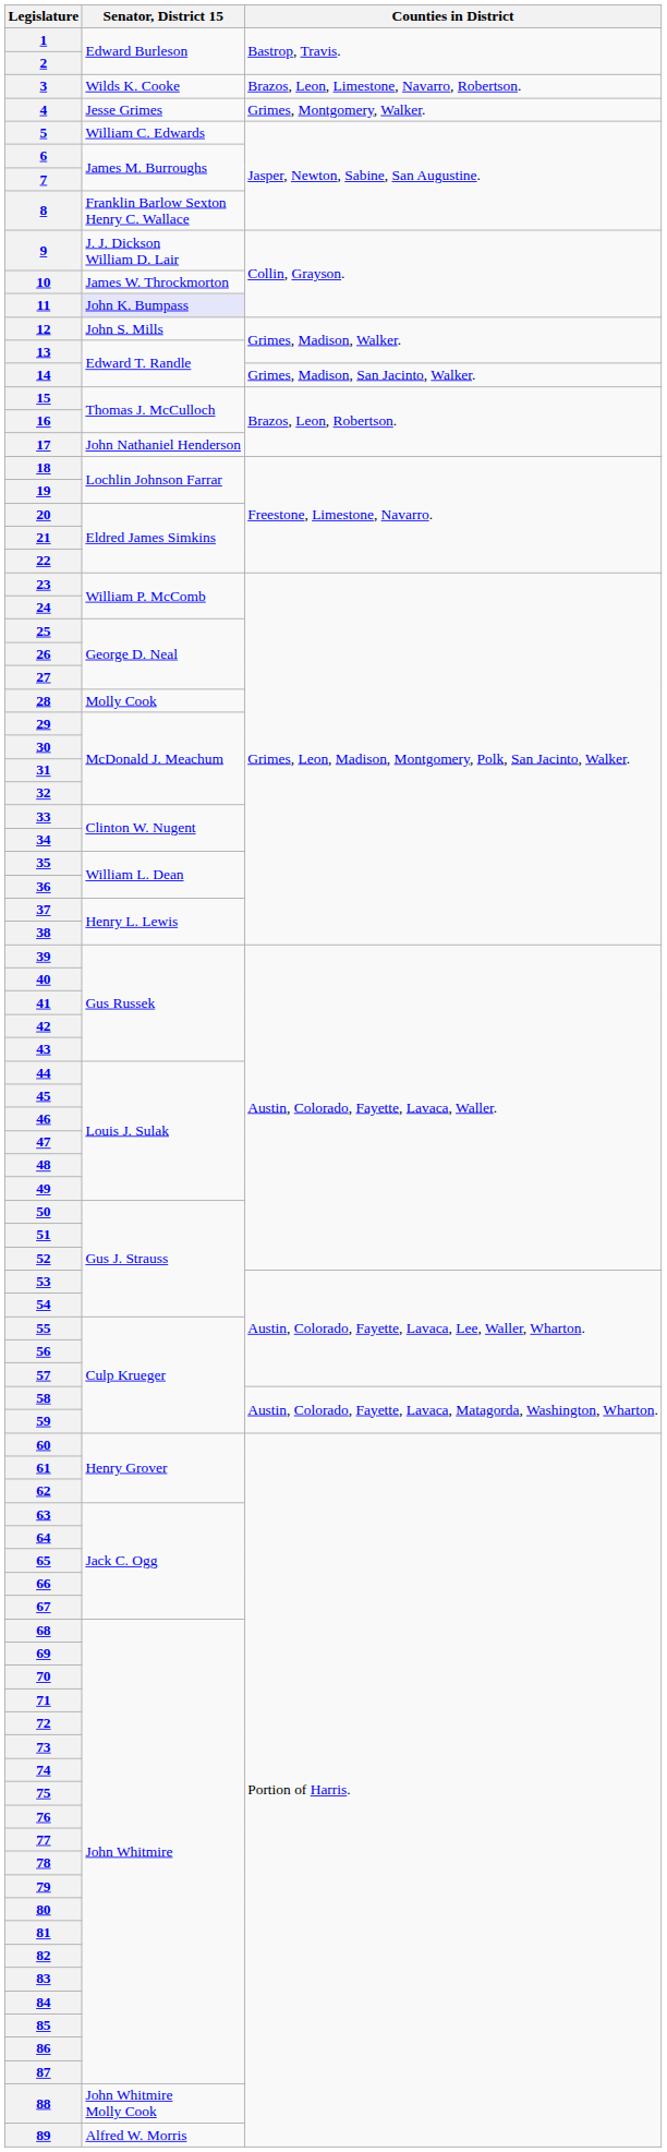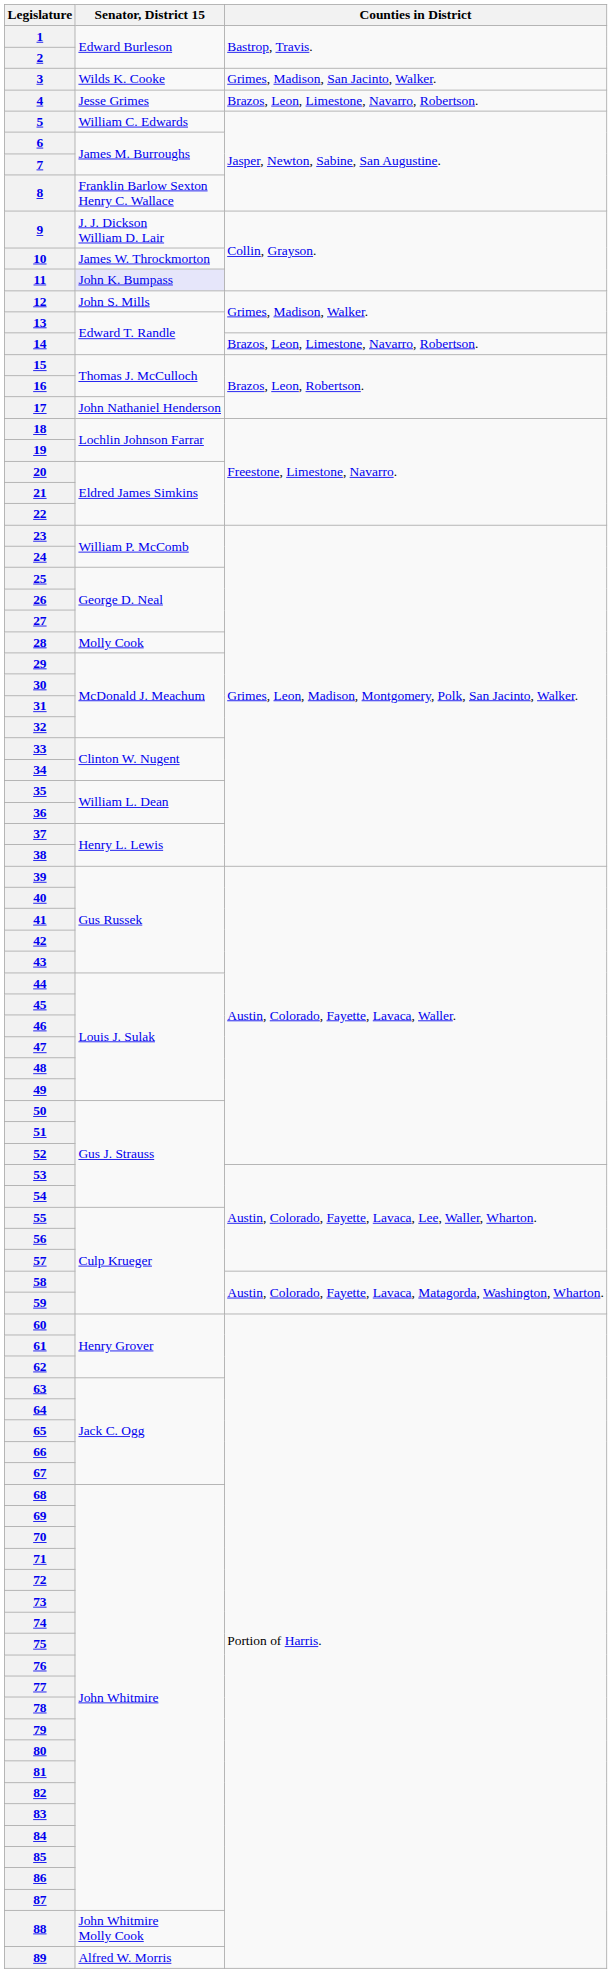 <table class="wikitable">
 <tr>
 <th>Legislature</th>
 <th>Senator, District 15</th>
 <th>Counties in District</th>
 </tr>
 <tr>
 <th><a href='#'>1</a></th>
 <td rowspan=2><a href='#'>Edward Burleson</a></td>
 <td rowspan=2><a href='#'>Bastrop</a>, <a href='#'>Travis</a>.</td>
 </tr>
 <tr>
 <th><a href='#'>2</a></th>
 </tr>
 <tr>
 <th><a href='#'>3</a></th>
 <td><a href='#'>Wilds K. Cooke</a></td>
-<td><a href='#'>Brazos</a>, <a href='#'>Leon</a>, <a href='#'>Limestone</a>, <a href='#'>Navarro</a>, <a href='#'>Robertson</a>.</td>
+<td><a href='#'>Grimes</a>, <a href='#'>Madison</a>, <a href='#'>San Jacinto</a>, <a href='#'>Walker</a>.</td>
 </tr>
 <tr>
 <th><a href='#'>4</a></th>
 <td><a href='#'>Jesse Grimes</a></td>
-<td><a href='#'>Grimes</a>, <a href='#'>Montgomery</a>, <a href='#'>Walker</a>.</td>
+<td><a href='#'>Brazos</a>, <a href='#'>Leon</a>, <a href='#'>Limestone</a>, <a href='#'>Navarro</a>, <a href='#'>Robertson</a>.</td>
 </tr>
 <tr>
 <th><a href='#'>5</a></th>
 <td><a href='#'>William C. Edwards</a></td>
 <td rowspan=4><a href='#'>Jasper</a>, <a href='#'>Newton</a>, <a href='#'>Sabine</a>, <a href='#'>San Augustine</a>.</td>
 </tr>
 <tr>
 <th><a href='#'>6</a></th>
 <td rowspan=2><a href='#'>James M. Burroughs</a></td>
 </tr>
 <tr>
 <th><a href='#'>7</a></th>
 </tr>
 <tr>
 <th><a href='#'>8</a></th>
 <td><a href='#'>Franklin Barlow Sexton</a><br><a href='#'>Henry C. Wallace</a></td>
 </tr>
 <tr>
 <th><a href='#'>9</a></th>
 <td><a href='#'>J. J. Dickson</a><br><a href='#'>William D. Lair</a></td>
 <td rowspan=3><a href='#'>Collin</a>, <a href='#'>Grayson</a>.</td>
 </tr>
 <tr>
 <th><a href='#'>10</a></th>
 <td><a href='#'>James W. Throckmorton</a></td>
 </tr>
 <tr>
 <th><a href='#'>11</a></th>
 <td style="background: lavender;"><a href='#'>John K. Bumpass</a></td>
 </tr>
 <tr>
 <th><a href='#'>12</a></th>
 <td><a href='#'>John S. Mills</a></td>
 <td rowspan=2><a href='#'>Grimes</a>, <a href='#'>Madison</a>, <a href='#'>Walker</a>.</td>
 </tr>
 <tr>
 <th><a href='#'>13</a></th>
 <td rowspan=2><a href='#'>Edward T. Randle</a></td>
 </tr>
 <tr>
 <th><a href='#'>14</a></th>
-<td><a href='#'>Grimes</a>, <a href='#'>Madison</a>, <a href='#'>San Jacinto</a>, <a href='#'>Walker</a>.</td>
+<td><a href='#'>Brazos</a>, <a href='#'>Leon</a>, <a href='#'>Limestone</a>, <a href='#'>Navarro</a>, <a href='#'>Robertson</a>.</td>
 </tr>
 <tr>
 <th><a href='#'>15</a></th>
 <td rowspan=2><a href='#'>Thomas J. McCulloch</a></td>
 <td rowspan=3><a href='#'>Brazos</a>, <a href='#'>Leon</a>, <a href='#'>Robertson</a>.</td>
 </tr>
 <tr>
 <th><a href='#'>16</a></th>
 </tr>
 <tr>
 <th><a href='#'>17</a></th>
 <td><a href='#'>John Nathaniel Henderson</a></td>
 </tr>
 <tr>
 <th><a href='#'>18</a></th>
 <td rowspan=2><a href='#'>Lochlin Johnson Farrar</a></td>
 <td rowspan=5><a href='#'>Freestone</a>, <a href='#'>Limestone</a>, <a href='#'>Navarro</a>.</td>
 </tr>
 <tr>
 <th><a href='#'>19</a></th>
 </tr>
 <tr>
 <th><a href='#'>20</a></th>
 <td rowspan=3><a href='#'>Eldred James Simkins</a></td>
 </tr>
 <tr>
 <th><a href='#'>21</a></th>
 </tr>
 <tr>
 <th><a href='#'>22</a></th>
 </tr>
 <tr>
 <th><a href='#'>23</a></th>
 <td rowspan=2><a href='#'>William P. McComb</a></td>
 <td rowspan=16><a href='#'>Grimes</a>, <a href='#'>Leon</a>, <a href='#'>Madison</a>, <a href='#'>Montgomery</a>, <a href='#'>Polk</a>, <a href='#'>San Jacinto</a>, <a href='#'>Walker</a>.</td>
 </tr>
 <tr>
 <th><a href='#'>24</a></th>
 </tr>
 <tr>
 <th><a href='#'>25</a></th>
 <td rowspan=3><a href='#'>George D. Neal</a></td>
 </tr>
 <tr>
 <th><a href='#'>26</a></th>
 </tr>
 <tr>
 <th><a href='#'>27</a></th>
 </tr>
 <tr>
 <th><a href='#'>28</a></th>
 <td><a href='#'>Molly Cook</a></td>
 </tr>
 <tr>
 <th><a href='#'>29</a></th>
 <td rowspan=4><a href='#'>McDonald J. Meachum</a></td>
 </tr>
 <tr>
 <th><a href='#'>30</a></th>
 </tr>
 <tr>
 <th><a href='#'>31</a></th>
 </tr>
 <tr>
 <th><a href='#'>32</a></th>
 </tr>
 <tr>
 <th><a href='#'>33</a></th>
 <td rowspan=2><a href='#'>Clinton W. Nugent</a></td>
 </tr>
 <tr>
 <th><a href='#'>34</a></th>
 </tr>
 <tr>
 <th><a href='#'>35</a></th>
 <td rowspan=2><a href='#'>William L. Dean</a></td>
 </tr>
 <tr>
 <th><a href='#'>36</a></th>
 </tr>
 <tr>
 <th><a href='#'>37</a></th>
 <td rowspan=2><a href='#'>Henry L. Lewis</a></td>
 </tr>
 <tr>
 <th><a href='#'>38</a></th>
 </tr>
 <tr>
 <th><a href='#'>39</a></th>
 <td rowspan=5><a href='#'>Gus Russek</a></td>
 <td rowspan=14><a href='#'>Austin</a>, <a href='#'>Colorado</a>, <a href='#'>Fayette</a>, <a href='#'>Lavaca</a>, <a href='#'>Waller</a>.</td>
 </tr>
 <tr>
 <th><a href='#'>40</a></th>
 </tr>
 <tr>
 <th><a href='#'>41</a></th>
 </tr>
 <tr>
 <th><a href='#'>42</a></th>
 </tr>
 <tr>
 <th><a href='#'>43</a></th>
 </tr>
 <tr>
 <th><a href='#'>44</a></th>
 <td rowspan=6><a href='#'>Louis J. Sulak</a></td>
 </tr>
 <tr>
 <th><a href='#'>45</a></th>
 </tr>
 <tr>
 <th><a href='#'>46</a></th>
 </tr>
 <tr>
 <th><a href='#'>47</a></th>
 </tr>
 <tr>
 <th><a href='#'>48</a></th>
 </tr>
 <tr>
 <th><a href='#'>49</a></th>
 </tr>
 <tr>
 <th><a href='#'>50</a></th>
 <td rowspan=5><a href='#'>Gus J. Strauss</a></td>
 </tr>
 <tr>
 <th><a href='#'>51</a></th>
 </tr>
 <tr>
 <th><a href='#'>52</a></th>
 </tr>
 <tr>
 <th><a href='#'>53</a></th>
 <td rowspan=5><a href='#'>Austin</a>, <a href='#'>Colorado</a>, <a href='#'>Fayette</a>, <a href='#'>Lavaca</a>, <a href='#'>Lee</a>, <a href='#'>Waller</a>, <a href='#'>Wharton</a>.</td>
 </tr>
 <tr>
 <th><a href='#'>54</a></th>
 </tr>
 <tr>
 <th><a href='#'>55</a></th>
 <td rowspan=5><a href='#'>Culp Krueger</a></td>
 </tr>
 <tr>
 <th><a href='#'>56</a></th>
 </tr>
 <tr>
 <th><a href='#'>57</a></th>
 </tr>
 <tr>
 <th><a href='#'>58</a></th>
 <td rowspan=2><a href='#'>Austin</a>, <a href='#'>Colorado</a>, <a href='#'>Fayette</a>, <a href='#'>Lavaca</a>, <a href='#'>Matagorda</a>, <a href='#'>Washington</a>, <a href='#'>Wharton</a>.</td>
 </tr>
 <tr>
 <th><a href='#'>59</a></th>
 </tr>
 <tr>
 <th><a href='#'>60</a></th>
 <td rowspan=3><a href='#'>Henry Grover</a></td>
 <td rowspan=31>Portion of <a href='#'>Harris</a>.</td>
 </tr>
 <tr>
 <th><a href='#'>61</a></th>
 </tr>
 <tr>
 <th><a href='#'>62</a></th>
 </tr>
 <tr>
 <th><a href='#'>63</a></th>
 <td rowspan=5><a href='#'>Jack C. Ogg</a></td>
 </tr>
 <tr>
 <th><a href='#'>64</a></th>
 </tr>
 <tr>
 <th><a href='#'>65</a></th>
 </tr>
 <tr>
 <th><a href='#'>66</a></th>
 </tr>
 <tr>
 <th><a href='#'>67</a></th>
 </tr>
 <tr>
 <th><a href='#'>68</a></th>
 <td rowspan=20><a href='#'>John Whitmire</a></td>
 </tr>
 <tr>
 <th><a href='#'>69</a></th>
 </tr>
 <tr>
 <th><a href='#'>70</a></th>
 </tr>
 <tr>
 <th><a href='#'>71</a></th>
 </tr>
 <tr>
 <th><a href='#'>72</a></th>
 </tr>
 <tr>
 <th><a href='#'>73</a></th>
 </tr>
 <tr>
 <th><a href='#'>74</a></th>
 </tr>
 <tr>
 <th><a href='#'>75</a></th>
 </tr>
 <tr>
 <th><a href='#'>76</a></th>
 </tr>
 <tr>
 <th><a href='#'>77</a></th>
 </tr>
 <tr>
 <th><a href='#'>78</a></th>
 </tr>
 <tr>
 <th><a href='#'>79</a></th>
 </tr>
 <tr>
 <th><a href='#'>80</a></th>
 </tr>
 <tr>
 <th><a href='#'>81</a></th>
 </tr>
 <tr>
 <th><a href='#'>82</a></th>
 </tr>
 <tr>
 <th><a href='#'>83</a></th>
 </tr>
 <tr>
 <th><a href='#'>84</a></th>
 </tr>
 <tr>
 <th><a href='#'>85</a></th>
 </tr>
 <tr>
 <th><a href='#'>86</a></th>
 </tr>
 <tr>
 <th><a href='#'>87</a></th>
 </tr>
 <tr>
 <th><a href='#'>88</a></th>
 <td rowspan=1><a href='#'>John Whitmire</a><br><a href='#'>Molly Cook</a></td>
 </tr>
 <tr>
 <th><a href='#'>89</a></th>
 <td><a href='#'>Alfred W. Morris</a></td>
 </tr>
 </table>
